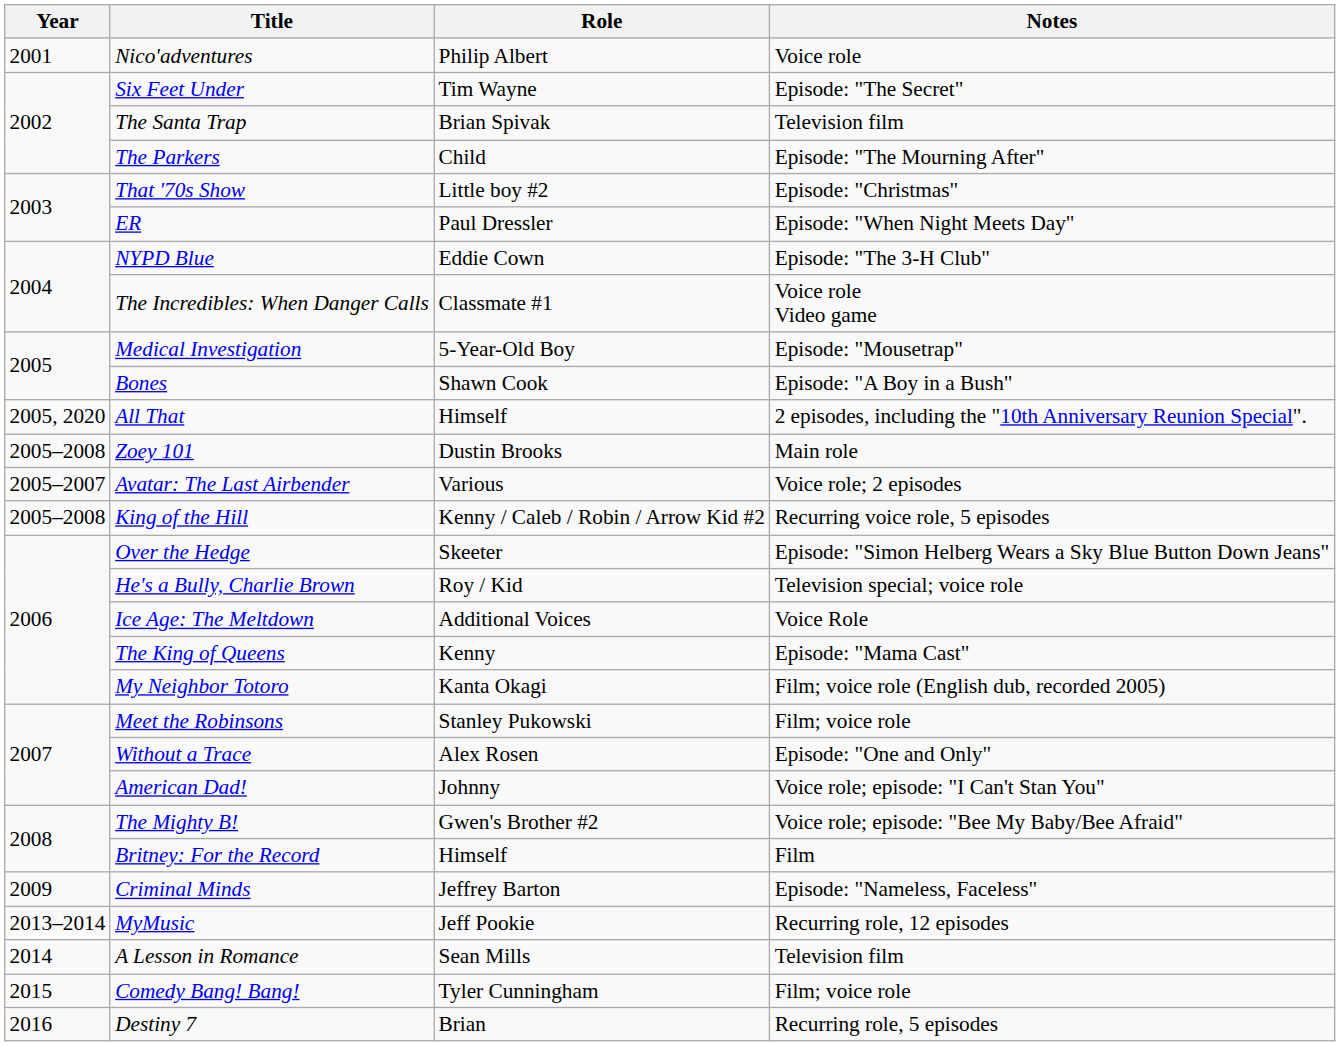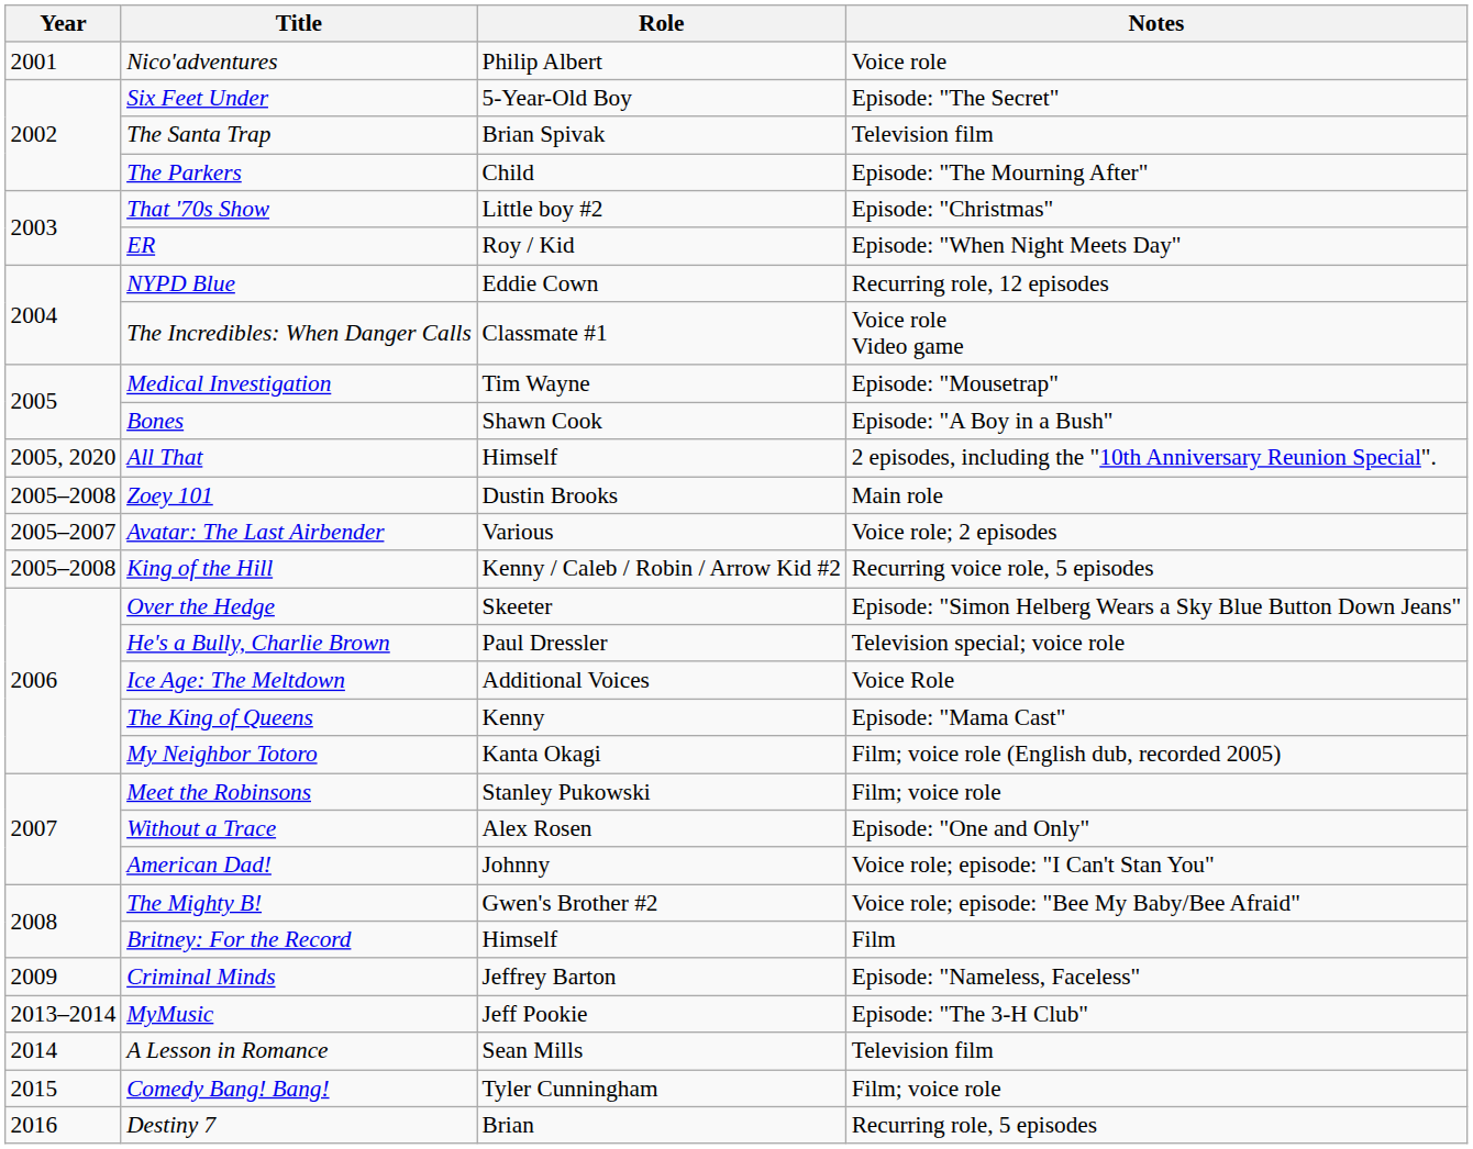 <table class="wikitable">
 <tr>
 <th>Year</th>
 <th>Title</th>
 <th>Role</th>
 <th>Notes</th>
 </tr>
 <tr>
 <td>2001</td>
 <td><em>Nico'adventures</em></td>
 <td>Philip Albert</td>
 <td>Voice role</td>
 </tr>
 <tr>
 <td rowspan="3">2002</td>
 <td><em><a href='#'>Six Feet Under</a></em></td>
-<td>Tim Wayne</td>
+<td>5-Year-Old Boy</td>
 <td>Episode: "The Secret"</td>
 </tr>
 <tr>
 <td><em>The Santa Trap</em></td>
 <td>Brian Spivak</td>
 <td>Television film</td>
 </tr>
 <tr>
 <td><em><a href='#'>The Parkers</a></em></td>
 <td>Child</td>
 <td>Episode: "The Mourning After"</td>
 </tr>
 <tr>
 <td rowspan="2">2003</td>
 <td><em><a href='#'>That '70s Show</a></em></td>
 <td>Little boy #2</td>
 <td>Episode: "Christmas"</td>
 </tr>
 <tr>
 <td><em><a href='#'>ER</a></em></td>
-<td>Paul Dressler</td>
+<td>Roy / Kid</td>
 <td>Episode: "When Night Meets Day"</td>
 </tr>
 <tr>
 <td rowspan="2">2004</td>
 <td><em><a href='#'>NYPD Blue</a></em></td>
 <td>Eddie Cown</td>
-<td>Episode: "The 3-H Club"</td>
+<td>Recurring role, 12 episodes</td>
 </tr>
 <tr>
 <td><em>The Incredibles: When Danger Calls</em></td>
 <td>Classmate #1</td>
 <td>Voice role<br>Video game</td>
 </tr>
 <tr>
 <td rowspan="2">2005</td>
 <td><em><a href='#'>Medical Investigation</a></em></td>
-<td>5-Year-Old Boy</td>
+<td>Tim Wayne</td>
 <td>Episode: "Mousetrap"</td>
 </tr>
 <tr>
 <td><em><a href='#'>Bones</a></em></td>
 <td>Shawn Cook</td>
 <td>Episode: "A Boy in a Bush"</td>
 </tr>
 <tr>
 <td>2005, 2020</td>
 <td><em><a href='#'>All That</a></em></td>
 <td>Himself</td>
 <td>2 episodes, including the "<a href='#'>10th Anniversary Reunion Special</a>".</td>
 </tr>
 <tr>
 <td>2005–2008</td>
 <td><em><a href='#'>Zoey 101</a></em></td>
 <td>Dustin Brooks</td>
 <td>Main role</td>
 </tr>
 <tr>
 <td>2005–2007</td>
 <td><em><a href='#'>Avatar: The Last Airbender</a></em></td>
 <td>Various</td>
 <td>Voice role; 2 episodes</td>
 </tr>
 <tr>
 <td>2005–2008</td>
 <td><em><a href='#'>King of the Hill</a></em></td>
 <td>Kenny / Caleb / Robin / Arrow Kid #2</td>
 <td>Recurring voice role, 5 episodes</td>
 </tr>
 <tr>
 <td rowspan="5">2006</td>
 <td><em><a href='#'>Over the Hedge</a></em></td>
 <td>Skeeter</td>
 <td>Episode: "Simon Helberg Wears a Sky Blue Button Down Jeans"</td>
 </tr>
 <tr>
 <td><em><a href='#'>He's a Bully, Charlie Brown</a></em></td>
-<td>Roy / Kid</td>
+<td>Paul Dressler</td>
 <td>Television special; voice role</td>
 </tr>
 <tr>
 <td><em><a href='#'>Ice Age: The Meltdown</a></em></td>
 <td>Additional Voices</td>
 <td>Voice Role</td>
 </tr>
 <tr>
 <td><em><a href='#'>The King of Queens</a></em></td>
 <td>Kenny</td>
 <td>Episode: "Mama Cast"</td>
 </tr>
 <tr>
 <td><em><a href='#'>My Neighbor Totoro</a></em></td>
 <td>Kanta Okagi</td>
 <td>Film; voice role (English dub, recorded 2005)</td>
 </tr>
 <tr>
 <td rowspan="3">2007</td>
 <td><em><a href='#'>Meet the Robinsons</a></em></td>
 <td>Stanley Pukowski</td>
 <td>Film; voice role</td>
 </tr>
 <tr>
 <td><em><a href='#'>Without a Trace</a></em></td>
 <td>Alex Rosen</td>
 <td>Episode: "One and Only"</td>
 </tr>
 <tr>
 <td><em><a href='#'>American Dad!</a></em></td>
 <td>Johnny</td>
 <td>Voice role; episode: "I Can't Stan You"</td>
 </tr>
 <tr>
 <td rowspan="2">2008</td>
 <td><em><a href='#'>The Mighty B!</a></em></td>
 <td>Gwen's Brother #2</td>
 <td>Voice role; episode: "Bee My Baby/Bee Afraid"</td>
 </tr>
 <tr>
 <td><em><a href='#'>Britney: For the Record</a></em></td>
 <td>Himself</td>
 <td>Film</td>
 </tr>
 <tr>
 <td>2009</td>
 <td><em><a href='#'>Criminal Minds</a></em></td>
 <td>Jeffrey Barton</td>
 <td>Episode: "Nameless, Faceless"</td>
 </tr>
 <tr>
 <td>2013–2014</td>
 <td><em><a href='#'>MyMusic</a></em></td>
 <td>Jeff Pookie</td>
-<td>Recurring role, 12 episodes</td>
+<td>Episode: "The 3-H Club"</td>
 </tr>
 <tr>
 <td>2014</td>
 <td><em>A Lesson in Romance</em></td>
 <td>Sean Mills</td>
 <td>Television film</td>
 </tr>
 <tr>
 <td>2015</td>
 <td><em><a href='#'>Comedy Bang! Bang!</a></em></td>
 <td>Tyler Cunningham</td>
 <td>Film; voice role</td>
 </tr>
 <tr>
 <td>2016</td>
 <td><em>Destiny 7</em></td>
 <td>Brian</td>
 <td>Recurring role, 5 episodes</td>
 </tr>
 </table>
